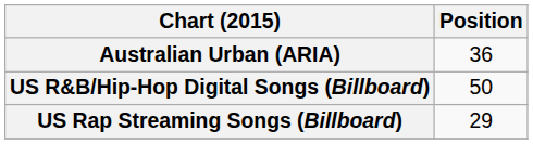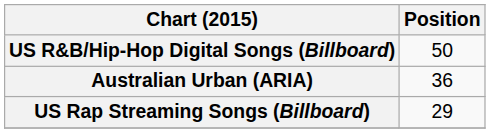 <table class="wikitable sortable plainrowheaders" style="text-align:center;">
 <tr>
 <th>Chart (2015)</th>
 <th>Position</th>
 </tr>
 <tr>
+<th scope="row">US R&B/Hip-Hop Digital Songs (<em>Billboard</em>)</th>
+<td style="text-align:center;">50</td>
+</tr>
+<tr>
 <th scope="row">Australian Urban (ARIA)</th>
 <td style="text-align:center;">36</td>
-</tr>
-<tr>
-<th scope="row">US R&B/Hip-Hop Digital Songs (<em>Billboard</em>)</th>
-<td style="text-align:center;">50</td>
 </tr>
 <tr>
 <th scope="row">US Rap Streaming Songs (<em>Billboard</em>)</th>
 <td style="text-align:center;">29</td>
 </tr>
 <tr>
 </tr>
 </table>
